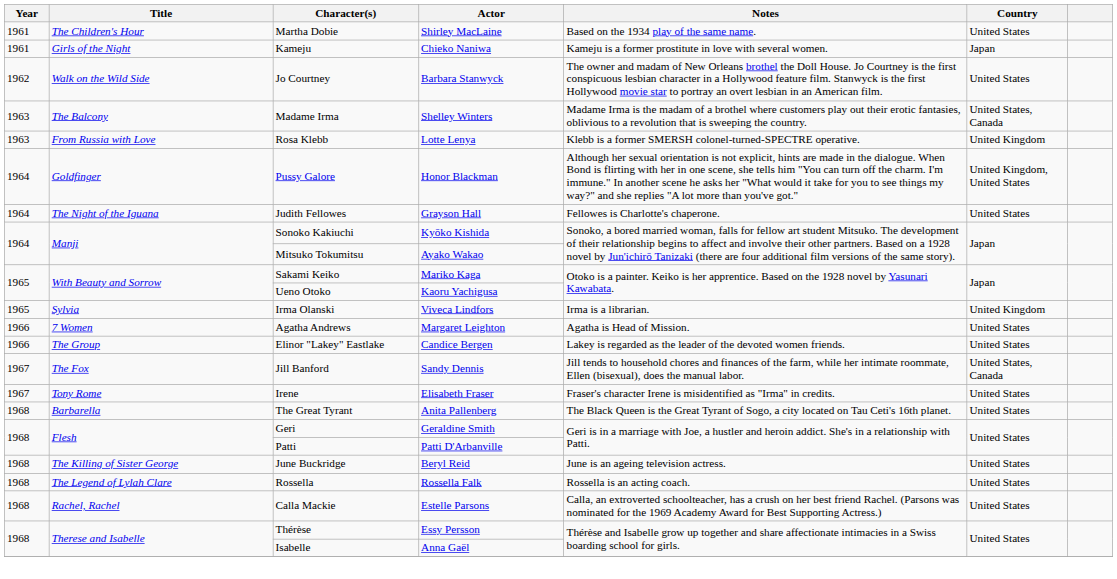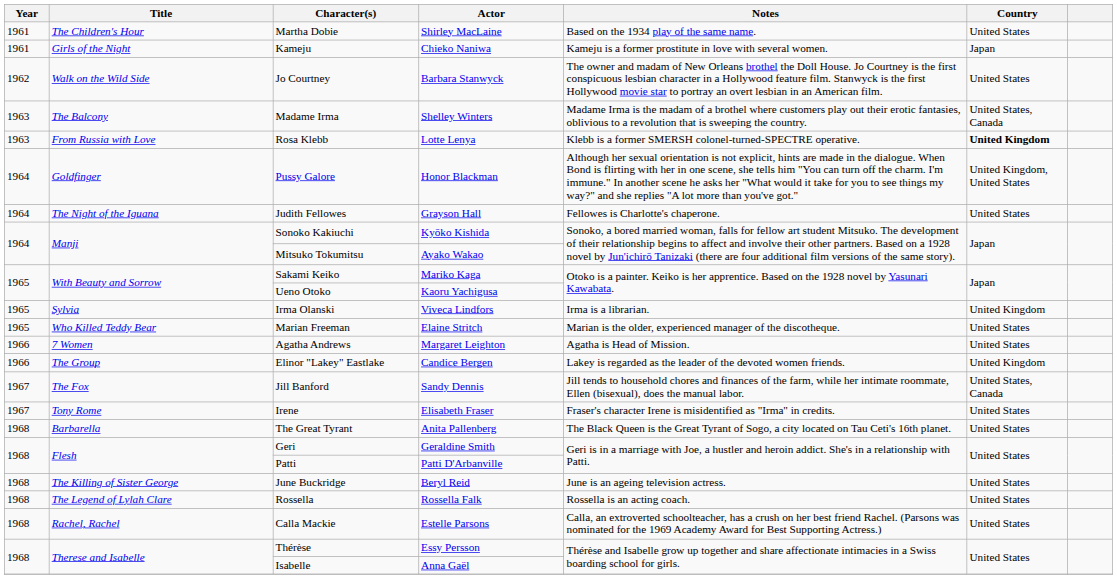 <table class="wikitable sortable" style="width: 100%">
 <tr>
 <th style="width:4%;">Year</th>
 <th style="width:20%;">Title</th>
 <th style="width:13%;">Character(s)</th>
 <th style="width:13%;">Actor</th>
 <th style="width:36%;">Notes</th>
 <th style="width:9%;">Country</th>
 <th style="width:4%;" class="unsortable"></th>
 </tr>
 <tr>
 <td>1961</td>
 <td><em><a href='#'>The Children's Hour</a></em></td>
 <td>Martha Dobie</td>
 <td><a href='#'>Shirley MacLaine</a></td>
 <td>Based on the 1934 <a href='#'>play of the same name</a>.</td>
 <td>United States</td>
 <td></td>
 </tr>
 <tr>
 <td>1961</td>
 <td><em><a href='#'>Girls of the Night</a></em></td>
 <td>Kameju</td>
 <td><a href='#'>Chieko Naniwa</a></td>
 <td>Kameju is a former prostitute in love with several women.</td>
 <td>Japan</td>
 <td></td>
 </tr>
 <tr>
 <td>1962</td>
 <td><em><a href='#'>Walk on the Wild Side</a></em></td>
 <td>Jo Courtney</td>
 <td><a href='#'>Barbara Stanwyck</a></td>
 <td>The owner and madam of New Orleans <a href='#'>brothel</a> the Doll House. Jo Courtney is the first conspicuous lesbian character in a Hollywood feature film.  Stanwyck is the first Hollywood <a href='#'>movie star</a> to portray an overt lesbian in an American film.</td>
 <td>United States</td>
 <td></td>
 </tr>
 <tr>
 <td>1963</td>
 <td><em><a href='#'>The Balcony</a></em></td>
 <td>Madame Irma</td>
 <td><a href='#'>Shelley Winters</a></td>
 <td>Madame Irma is the madam of a brothel where customers play out their erotic fantasies, oblivious to a revolution that is sweeping the country.</td>
 <td>United States, Canada</td>
 <td></td>
 </tr>
 <tr>
 <td>1963</td>
 <td><em><a href='#'>From Russia with Love</a></em></td>
 <td>Rosa Klebb</td>
 <td><a href='#'>Lotte Lenya</a></td>
 <td>Klebb is a former SMERSH colonel-turned-SPECTRE operative.</td>
-<td>United Kingdom</td>
+<td><strong>United Kingdom</strong></td>
 <td></td>
 </tr>
 <tr>
 <td>1964</td>
 <td><em><a href='#'>Goldfinger</a></em></td>
 <td><a href='#'>Pussy Galore</a></td>
 <td><a href='#'>Honor Blackman</a></td>
 <td>Although her sexual orientation is not explicit, hints are made in the dialogue. When Bond is flirting with her in one scene, she tells him "You can turn off the charm. I'm immune."  In another scene he asks her "What would it take for you to see things my way?" and she replies "A lot more than you've got."</td>
 <td>United Kingdom, United States</td>
 <td></td>
 </tr>
 <tr>
 <td>1964</td>
 <td><em><a href='#'>The Night of the Iguana</a></em></td>
 <td>Judith Fellowes</td>
 <td><a href='#'>Grayson Hall</a></td>
 <td>Fellowes is Charlotte's chaperone.</td>
 <td>United States</td>
 <td></td>
 </tr>
 <tr>
 <td rowspan="2">1964</td>
 <td rowspan="2"><em><a href='#'>Manji</a></em></td>
 <td>Sonoko Kakiuchi</td>
 <td><a href='#'>Kyōko Kishida</a></td>
 <td rowspan="2">Sonoko, a bored married woman, falls for fellow art student Mitsuko. The development of their relationship begins to affect and involve their other partners.  Based on a 1928 novel by <a href='#'>Jun'ichirō Tanizaki</a> (there are four additional film versions of the same story).</td>
 <td rowspan="2">Japan</td>
 <td rowspan="2"></td>
 </tr>
 <tr>
 <td>Mitsuko Tokumitsu</td>
 <td><a href='#'>Ayako Wakao</a></td>
 </tr>
 <tr>
 <td rowspan="2">1965</td>
 <td rowspan="2"><em><a href='#'>With Beauty and Sorrow</a></em></td>
 <td>Sakami Keiko</td>
 <td><a href='#'>Mariko Kaga</a></td>
 <td rowspan="2">Otoko is a painter. Keiko is her apprentice.  Based on the 1928 novel by <a href='#'>Yasunari Kawabata</a>.</td>
 <td rowspan="2">Japan</td>
 <td rowspan="2"></td>
 </tr>
 <tr>
 <td>Ueno Otoko</td>
 <td><a href='#'>Kaoru Yachigusa</a></td>
 </tr>
 <tr>
 <td>1965</td>
 <td><em><a href='#'>Sylvia</a></em></td>
 <td>Irma Olanski</td>
 <td><a href='#'>Viveca Lindfors</a></td>
 <td>Irma is a librarian.</td>
 <td>United Kingdom</td>
 <td></td>
 </tr>
 <tr>
+<td>1965</td>
+<td><em><a href='#'>Who Killed Teddy Bear</a></em></td>
+<td>Marian Freeman</td>
+<td><a href='#'>Elaine Stritch</a></td>
+<td>Marian is the older, experienced manager of the discotheque.</td>
+<td>United States</td>
+<td></td>
+</tr>
+<tr>
 <td>1966</td>
 <td><em><a href='#'>7 Women</a></em></td>
 <td>Agatha Andrews</td>
 <td><a href='#'>Margaret Leighton</a></td>
 <td>Agatha is Head of Mission.</td>
 <td>United States</td>
 <td></td>
 </tr>
 <tr>
 <td>1966</td>
 <td><em><a href='#'>The Group</a></em></td>
 <td>Elinor "Lakey" Eastlake</td>
 <td><a href='#'>Candice Bergen</a></td>
 <td>Lakey is regarded as the leader of the devoted women friends.</td>
-<td>United States</td>
+<td>United Kingdom</td>
 <td></td>
 </tr>
 <tr>
 <td>1967</td>
 <td><em><a href='#'>The Fox</a></em></td>
 <td>Jill Banford</td>
 <td><a href='#'>Sandy Dennis</a></td>
 <td>Jill tends to household chores and finances of the farm, while her intimate roommate, Ellen (bisexual), does the manual labor.</td>
 <td>United States, Canada</td>
 <td></td>
 </tr>
 <tr>
 <td>1967</td>
 <td><em><a href='#'>Tony Rome</a></em></td>
 <td>Irene</td>
 <td><a href='#'>Elisabeth Fraser</a></td>
 <td>Fraser's character Irene is misidentified as "Irma" in credits.</td>
 <td>United States</td>
 <td></td>
 </tr>
 <tr>
 <td>1968</td>
 <td><em><a href='#'>Barbarella</a></em></td>
 <td>The Great Tyrant</td>
 <td><a href='#'>Anita Pallenberg</a></td>
 <td>The Black Queen is the Great Tyrant of Sogo, a city located on Tau Ceti's 16th planet.</td>
 <td>United States</td>
 <td></td>
 </tr>
 <tr>
 <td rowspan="2">1968</td>
 <td rowspan="2"><em><a href='#'>Flesh</a></em></td>
 <td>Geri</td>
 <td><a href='#'>Geraldine Smith</a></td>
 <td rowspan="2">Geri is in a marriage with Joe, a hustler and heroin addict. She's in a relationship with Patti.</td>
 <td rowspan="2">United States</td>
 <td rowspan="2"></td>
 </tr>
 <tr>
 <td>Patti</td>
 <td><a href='#'>Patti D'Arbanville</a></td>
 </tr>
 <tr>
 <td>1968</td>
 <td><em><a href='#'>The Killing of Sister George</a></em></td>
 <td>June Buckridge</td>
 <td><a href='#'>Beryl Reid</a></td>
 <td>June is an ageing television actress.</td>
 <td>United States</td>
 <td></td>
 </tr>
 <tr>
 <td>1968</td>
 <td><em><a href='#'>The Legend of Lylah Clare</a></em></td>
 <td>Rossella</td>
 <td><a href='#'>Rossella Falk</a></td>
 <td>Rossella is an acting coach.</td>
 <td>United States</td>
 <td></td>
 </tr>
 <tr>
 <td>1968</td>
 <td><em><a href='#'>Rachel, Rachel</a></em></td>
 <td>Calla Mackie</td>
 <td><a href='#'>Estelle Parsons</a></td>
 <td>Calla, an extroverted schoolteacher, has a crush on her best friend Rachel.  (Parsons was nominated for the 1969 Academy Award for Best Supporting Actress.)</td>
 <td>United States</td>
 <td></td>
 </tr>
 <tr>
 <td rowspan="2">1968</td>
 <td rowspan="2"><em><a href='#'>Therese and Isabelle</a></em></td>
 <td>Thérèse</td>
 <td><a href='#'>Essy Persson</a></td>
 <td rowspan="2">Thérèse and Isabelle grow up together and share affectionate intimacies in a Swiss boarding school for girls.</td>
 <td rowspan="2">United States</td>
 <td rowspan="2"></td>
 </tr>
 <tr>
 <td>Isabelle</td>
 <td><a href='#'>Anna Gaël</a></td>
 </tr>
 <tr>
 </tr>
 </table>
